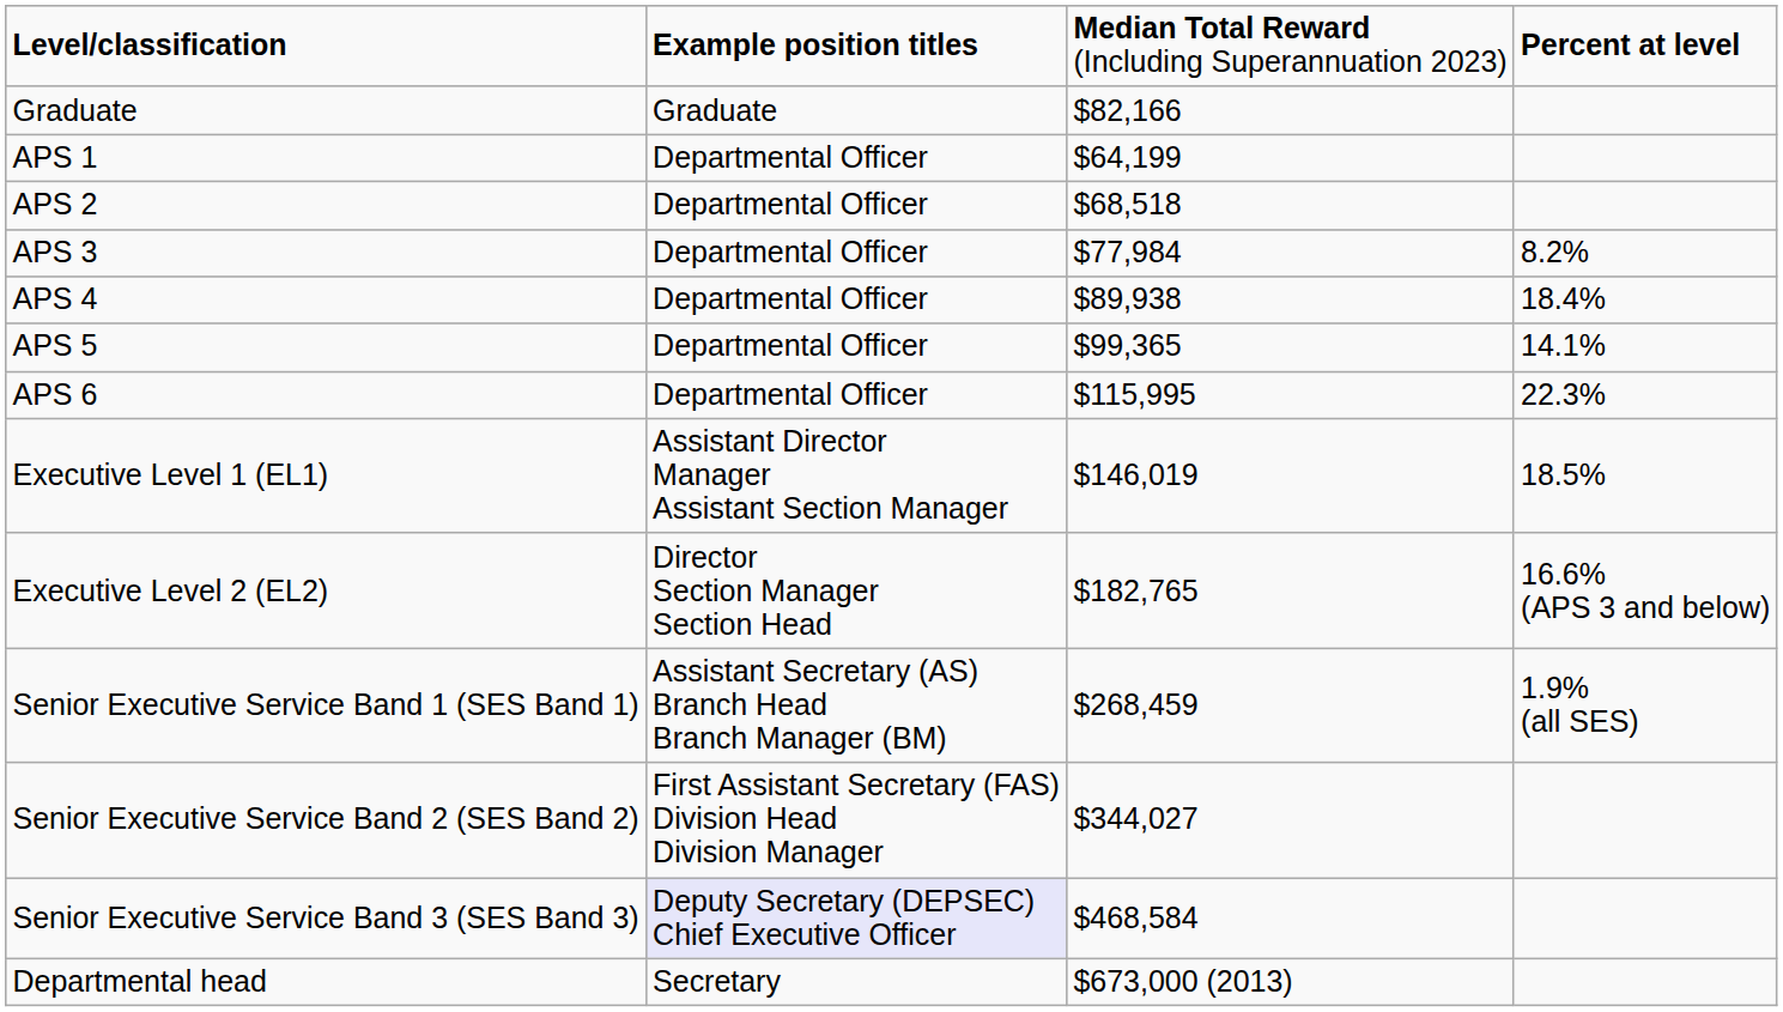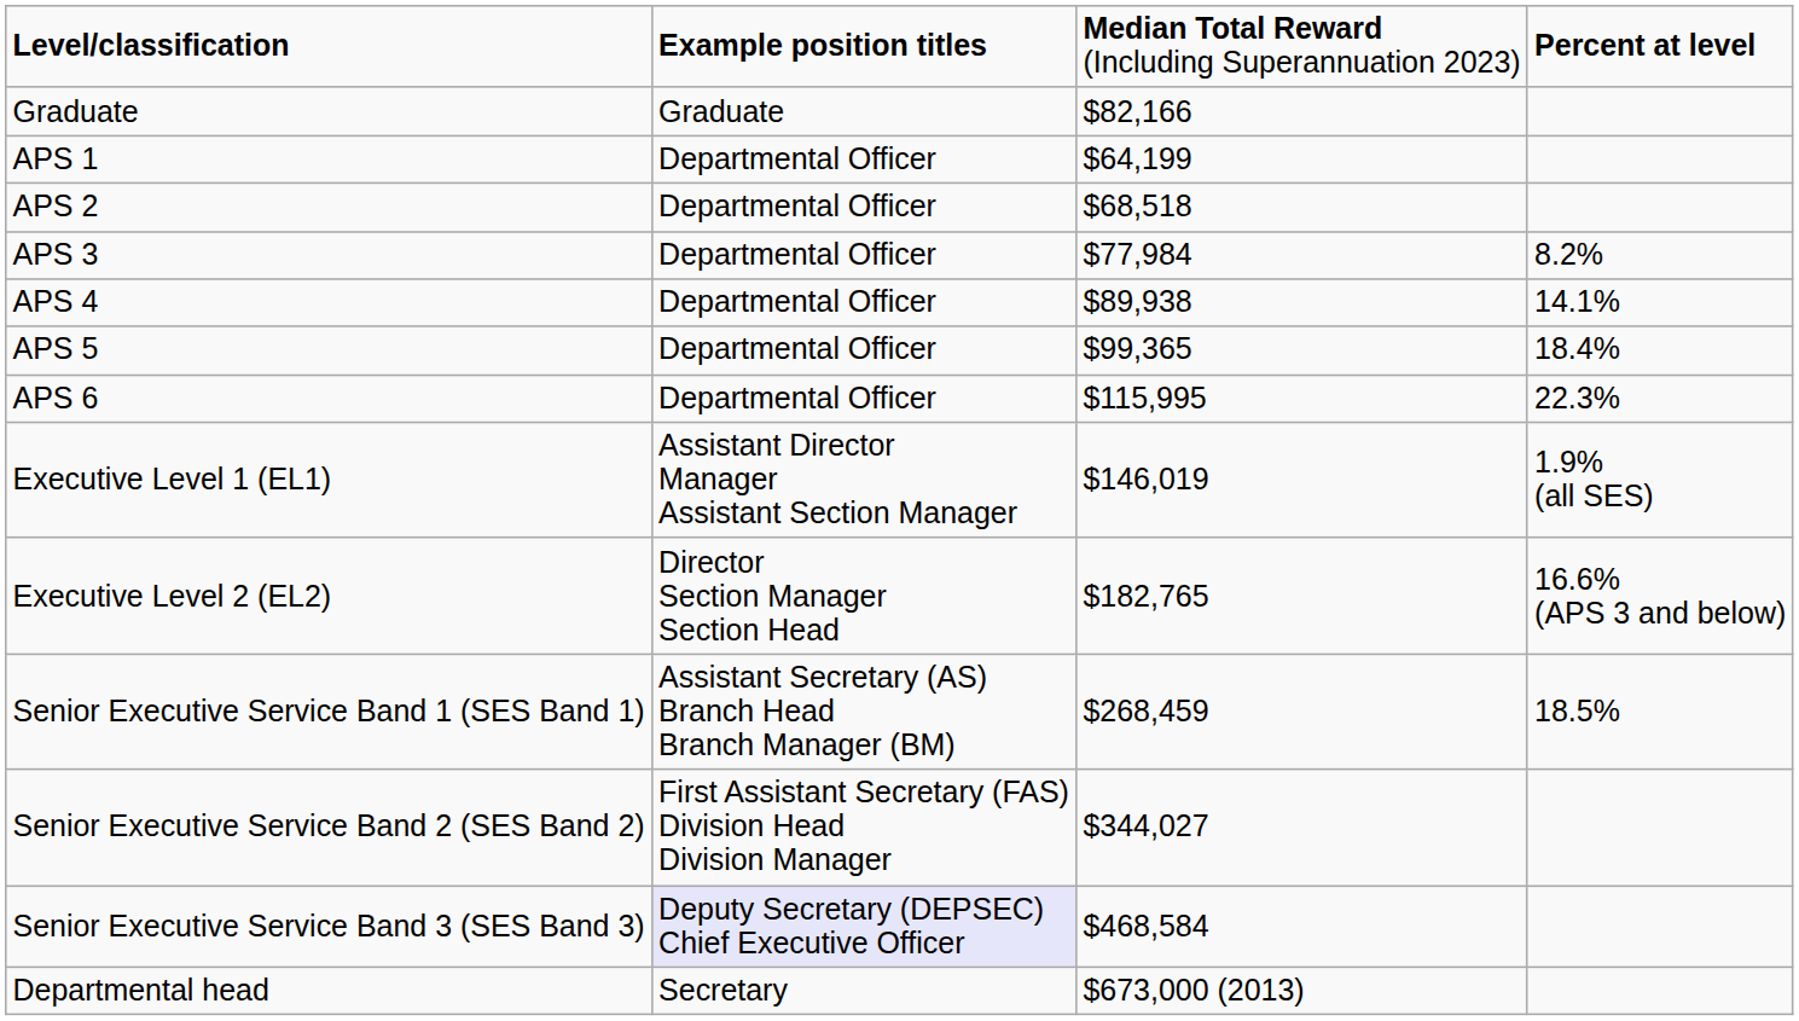 <table class="wikitable">
 <tr>
 <td><strong>Level/classification</strong></td>
 <td><strong>Example position titles</strong></td>
 <td><strong>Median Total Reward</strong><br> (Including Superannuation 2023)</td>
 <td><strong>Percent at level</strong> </td>
 </tr>
 <tr>
 <td>Graduate</td>
 <td>Graduate</td>
 <td>$82,166</td>
 <td></td>
 </tr>
 <tr>
 <td>APS 1</td>
 <td>Departmental Officer</td>
 <td>$64,199</td>
 <td></td>
 </tr>
 <tr>
 <td>APS 2</td>
 <td>Departmental Officer</td>
 <td>$68,518</td>
 <td></td>
 </tr>
 <tr>
 <td>APS 3</td>
 <td>Departmental Officer</td>
 <td>$77,984</td>
 <td>8.2%</td>
 </tr>
 <tr>
 <td>APS 4</td>
 <td>Departmental Officer</td>
 <td>$89,938</td>
-<td>18.4%</td>
+<td>14.1%</td>
 </tr>
 <tr>
 <td>APS 5</td>
 <td>Departmental Officer</td>
 <td>$99,365</td>
-<td>14.1%</td>
+<td>18.4%</td>
 </tr>
 <tr>
 <td>APS 6</td>
 <td>Departmental Officer</td>
 <td>$115,995</td>
 <td>22.3%</td>
 </tr>
 <tr>
 <td>Executive Level 1 (EL1)</td>
 <td>Assistant Director <br> Manager <br>Assistant Section Manager</td>
 <td>$146,019</td>
-<td>18.5%</td>
+<td>1.9% <br> (all SES)</td>
 </tr>
 <tr>
 <td>Executive Level 2 (EL2)</td>
 <td>Director <br> Section Manager <br>Section Head</td>
 <td>$182,765</td>
 <td>16.6% <br> (APS 3 and below)</td>
 </tr>
 <tr>
 <td>Senior Executive Service Band 1 (SES Band 1)</td>
 <td>Assistant Secretary (AS) <br>Branch Head <br>Branch Manager (BM)</td>
 <td>$268,459</td>
-<td>1.9% <br> (all SES)</td>
+<td>18.5%</td>
 </tr>
 <tr>
 <td>Senior Executive Service Band 2 (SES Band 2)</td>
 <td>First Assistant Secretary (FAS) <br>Division Head <br>Division Manager</td>
 <td>$344,027</td>
 <td></td>
 </tr>
 <tr>
 <td>Senior Executive Service Band 3 (SES Band 3)</td>
 <td style="background: lavender;">Deputy Secretary (DEPSEC) <br>Chief Executive Officer</td>
 <td>$468,584</td>
 <td></td>
 </tr>
 <tr>
 <td>Departmental head</td>
 <td>Secretary</td>
 <td>$673,000 (2013)</td>
 </tr>
 </table>
